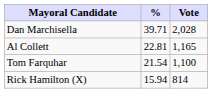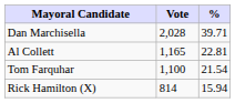 <table class="wikitable">
 <tr>
 <th style="background:#ddf; width:200px;">Mayoral Candidate</th>
+<th style="background:#ddf; width:50px;">Vote</th>
 <th style="background:#ddf; width:30px;">%</th>
-<th style="background:#ddf; width:50px;">Vote</th>
 </tr>
 <tr>
 <td>Dan Marchisella</td>
+<td>2,028</td>
 <td>39.71</td>
-<td>2,028</td>
 </tr>
 <tr>
 <td>Al Collett</td>
+<td>1,165</td>
 <td>22.81</td>
-<td>1,165</td>
 </tr>
 <tr>
 <td>Tom Farquhar</td>
+<td>1,100</td>
 <td>21.54</td>
-<td>1,100</td>
 </tr>
 <tr>
 <td>Rick Hamilton (X)</td>
+<td>814</td>
 <td>15.94</td>
-<td>814</td>
 </tr>
 </table>
